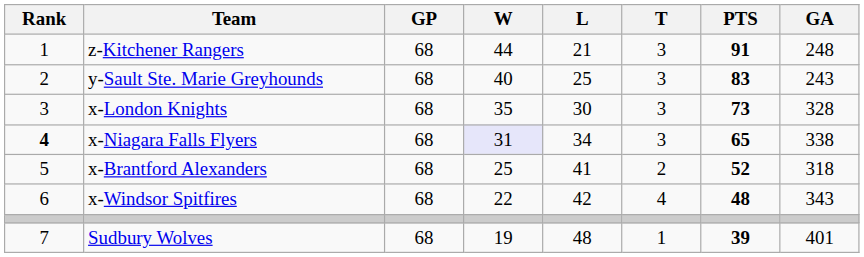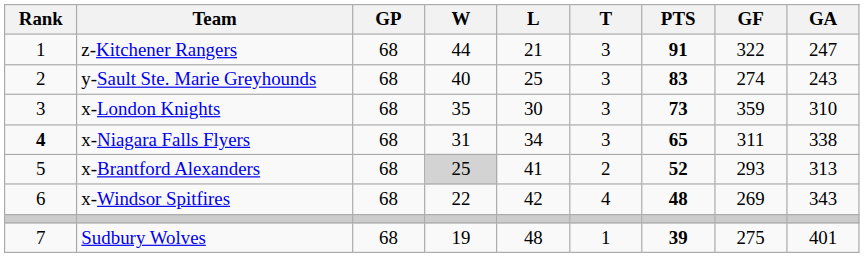 <table class="wikitable sortable" style="text-align:center">
 <tr>
 <th width="7.5%">Rank</th>
 <th width="28.5%">Team</th>
 <th width="7.5%">GP</th>
 <th width="7.5%">W</th>
 <th width="7.5%">L</th>
 <th width="7.5%">T</th>
 <th width="7.5%">PTS</th>
+<th width="7.5%">GF</th>
 <th width="7.5%">GA</th>
 </tr>
 <tr>
 <td>1</td>
 <td align=left>z-<a href='#'>Kitchener Rangers</a></td>
 <td>68</td>
 <td>44</td>
 <td>21</td>
 <td>3</td>
 <td><strong>91</strong></td>
-<td>248</td>
+<td>322</td>
+<td>247</td>
 </tr>
 <tr>
 <td>2</td>
 <td align=left>y-<a href='#'>Sault Ste. Marie Greyhounds</a></td>
 <td>68</td>
 <td>40</td>
 <td>25</td>
 <td>3</td>
 <td><strong>83</strong></td>
+<td>274</td>
 <td>243</td>
 </tr>
 <tr>
 <td>3</td>
 <td align=left>x-<a href='#'>London Knights</a></td>
 <td>68</td>
 <td>35</td>
 <td>30</td>
 <td>3</td>
 <td><strong>73</strong></td>
-<td>328</td>
+<td>359</td>
+<td>310</td>
 </tr>
 <tr>
 <td><strong>4</strong></td>
 <td align=left>x-<a href='#'>Niagara Falls Flyers</a></td>
 <td>68</td>
-<td style="background: lavender;">31</td>
+<td>31</td>
 <td>34</td>
 <td>3</td>
 <td><strong>65</strong></td>
+<td>311</td>
 <td>338</td>
 </tr>
 <tr>
 <td>5</td>
 <td align=left>x-<a href='#'>Brantford Alexanders</a></td>
 <td>68</td>
-<td>25</td>
+<td style="background: lightgrey;">25</td>
 <td>41</td>
 <td>2</td>
 <td><strong>52</strong></td>
-<td>318</td>
+<td>293</td>
+<td>313</td>
 </tr>
 <tr>
 <td>6</td>
 <td align=left>x-<a href='#'>Windsor Spitfires</a></td>
 <td>68</td>
 <td>22</td>
 <td>42</td>
 <td>4</td>
 <td><strong>48</strong></td>
+<td>269</td>
 <td>343</td>
 </tr>
 <tr style="background-color:#cccccc;">
+<td></td>
 <td></td>
 <td></td>
 <td></td>
 <td></td>
 <td></td>
 <td></td>
 <td></td>
 <td></td>
 </tr>
 <tr>
 <td>7</td>
 <td align=left><a href='#'>Sudbury Wolves</a></td>
 <td>68</td>
 <td>19</td>
 <td>48</td>
 <td>1</td>
 <td><strong>39</strong></td>
+<td>275</td>
 <td>401</td>
 </tr>
 </table>
